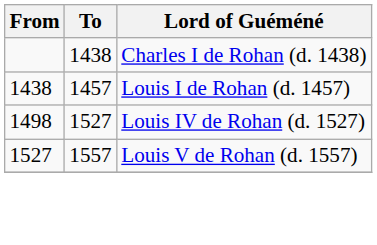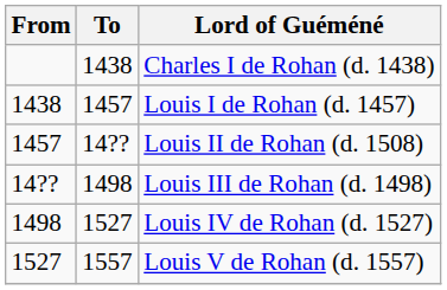 <table class="wikitable">
 <tr>
 <th>From</th>
 <th>To</th>
 <th>Lord of Guéméné</th>
 </tr>
 <tr>
 <td></td>
 <td>1438</td>
 <td><a href='#'>Charles I de Rohan</a> (d. 1438)</td>
 </tr>
 <tr>
 <td>1438</td>
 <td>1457</td>
 <td><a href='#'>Louis I de Rohan</a> (d. 1457)</td>
 </tr>
 <tr>
+<td>1457</td>
+<td>14??</td>
+<td><a href='#'>Louis II de Rohan</a> (d. 1508)</td>
+</tr>
+<tr>
+<td>14??</td>
+<td>1498</td>
+<td><a href='#'>Louis III de Rohan</a> (d. 1498)</td>
+</tr>
+<tr>
 <td>1498</td>
 <td>1527</td>
 <td><a href='#'>Louis IV de Rohan</a> (d. 1527)</td>
 </tr>
 <tr>
 <td>1527</td>
 <td>1557</td>
 <td><a href='#'>Louis V de Rohan</a> (d. 1557)</td>
 </tr>
 <tr>
 </tr>
 </table>
